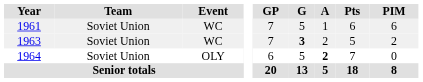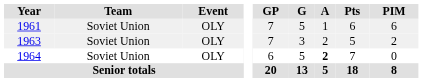 <table border="0" cellpadding="1" cellspacing="0" style="text-align:center; width:35em">
 <tr ALIGN="center" bgcolor="#e0e0e0">
 <th>Year</th>
 <th>Team</th>
 <th>Event</th>
 <th rowspan="99" bgcolor="#ffffff"> </th>
 <th>GP</th>
 <th>G</th>
 <th>A</th>
 <th>Pts</th>
 <th>PIM</th>
 </tr>
 <tr bgcolor="#f0f0f0">
 <td><a href='#'>1961</a></td>
 <td>Soviet Union</td>
-<td>WC</td>
+<td>OLY</td>
 <td>7</td>
 <td>5</td>
 <td>1</td>
 <td>6</td>
 <td>6</td>
 </tr>
 <tr bgcolor="#f0f0f0">
 <td><a href='#'>1963</a></td>
 <td>Soviet Union</td>
-<td>WC</td>
+<td>OLY</td>
 <td>7</td>
-<td><strong>3</strong></td>
+<td>3</td>
 <td>2</td>
 <td>5</td>
 <td>2</td>
 </tr>
 <tr>
 <td><a href='#'>1964</a></td>
 <td>Soviet Union</td>
 <td>OLY</td>
 <td>6</td>
 <td>5</td>
 <td><strong>2</strong></td>
 <td>7</td>
 <td>0</td>
 </tr>
 <tr bgcolor="#e0e0e0">
 <th colspan=3>Senior totals</th>
 <th>20</th>
 <th>13</th>
 <th>5</th>
 <th>18</th>
 <th>8</th>
 </tr>
 </table>
